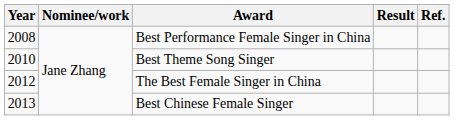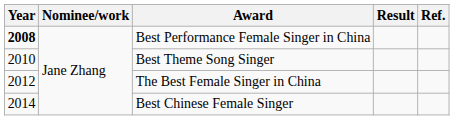 <table class="wikitable">
 <tr>
 <th>Year</th>
 <th>Nominee/work</th>
 <th>Award</th>
 <th><strong>Result</strong></th>
 <th>Ref.</th>
 </tr>
 <tr>
-<td>2008</td>
+<td><strong>2008</strong></td>
 <td rowspan="4">Jane Zhang</td>
 <td>Best Performance Female Singer in China</td>
 <td></td>
 <td></td>
 </tr>
 <tr>
 <td>2010</td>
 <td>Best Theme Song Singer</td>
 <td></td>
 <td></td>
 </tr>
 <tr>
 <td>2012</td>
 <td>The Best Female Singer in China</td>
 <td></td>
 <td></td>
 </tr>
 <tr>
-<td>2013</td>
+<td>2014</td>
 <td>Best Chinese Female Singer</td>
 <td></td>
 <td></td>
 </tr>
 </table>
